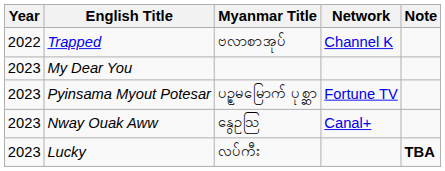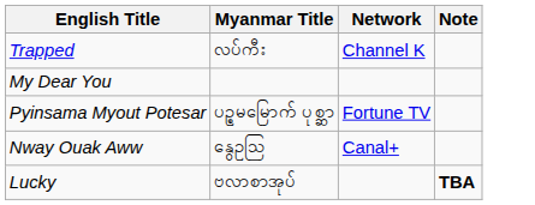 <table class="wikitable">
 <tr>
-<th>Year</th>
 <th>English Title</th>
 <th>Myanmar Title</th>
 <th>Network</th>
 <th>Note</th>
 </tr>
 <tr>
-<td>2022</td>
 <td><em><a href='#'>Trapped</a></em></td>
-<td>ဗလာစာအုပ်</td>
+<td>လပ်ကီး</td>
 <td><a href='#'>Channel K</a></td>
 <td></td>
 </tr>
 <tr>
-<td>2023</td>
 <td><em>My Dear You</em></td>
 <td></td>
 <td></td>
 <td></td>
 </tr>
 <tr>
-<td>2023</td>
 <td><em>Pyinsama Myout Potesar</em></td>
 <td>ပဉ္စမမြောက် ပုစ္ဆာ</td>
 <td><a href='#'>Fortune TV</a></td>
 <td></td>
 </tr>
 <tr>
-<td>2023</td>
 <td><em>Nway Ouak Aww</em></td>
 <td>နွေဥသြ</td>
 <td><a href='#'>Canal+</a></td>
 <td></td>
 </tr>
 <tr>
-<td>2023</td>
 <td><em>Lucky</em></td>
-<td>လပ်ကီး</td>
+<td>ဗလာစာအုပ်</td>
 <td></td>
 <td><strong>TBA</strong></td>
 </tr>
 </table>
